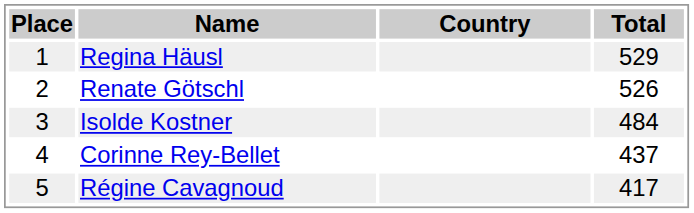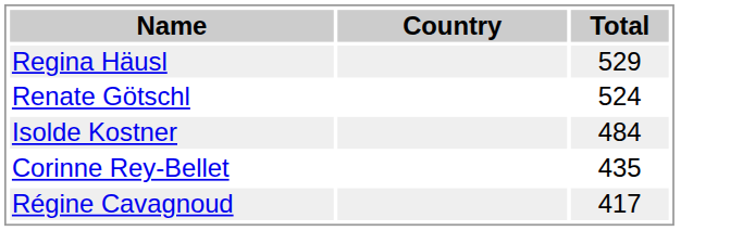 <table border="0" style="border: 1px solid #999; background-color:#FFFFFF; text-align:center; font-size:86%; line-height:15px;">
 <tr align="center" bgcolor="#CCCCCC">
-<th width=35>Place</th>
 <th width=170>Name</th>
 <th width=120>Country</th>
 <th width=50>Total</th>
 </tr>
 <tr bgcolor="#EFEFEF">
-<td>1</td>
 <td align="left"><a href='#'>Regina Häusl</a></td>
 <td align="left"></td>
 <td>529</td>
 </tr>
 <tr>
-<td>2</td>
 <td align="left"><a href='#'>Renate Götschl</a></td>
 <td align="left"></td>
-<td>526</td>
+<td>524</td>
 </tr>
 <tr bgcolor="#EFEFEF">
-<td>3</td>
 <td align="left"><a href='#'>Isolde Kostner</a></td>
 <td align="left"></td>
 <td>484</td>
 </tr>
 <tr>
-<td>4</td>
 <td align="left"><a href='#'>Corinne Rey-Bellet</a></td>
 <td align="left"> </td>
-<td>437</td>
+<td>435</td>
 </tr>
 <tr bgcolor="#EFEFEF">
-<td>5</td>
 <td align="left"><a href='#'>Régine Cavagnoud</a></td>
 <td align="left"></td>
 <td>417</td>
 </tr>
 </table>
